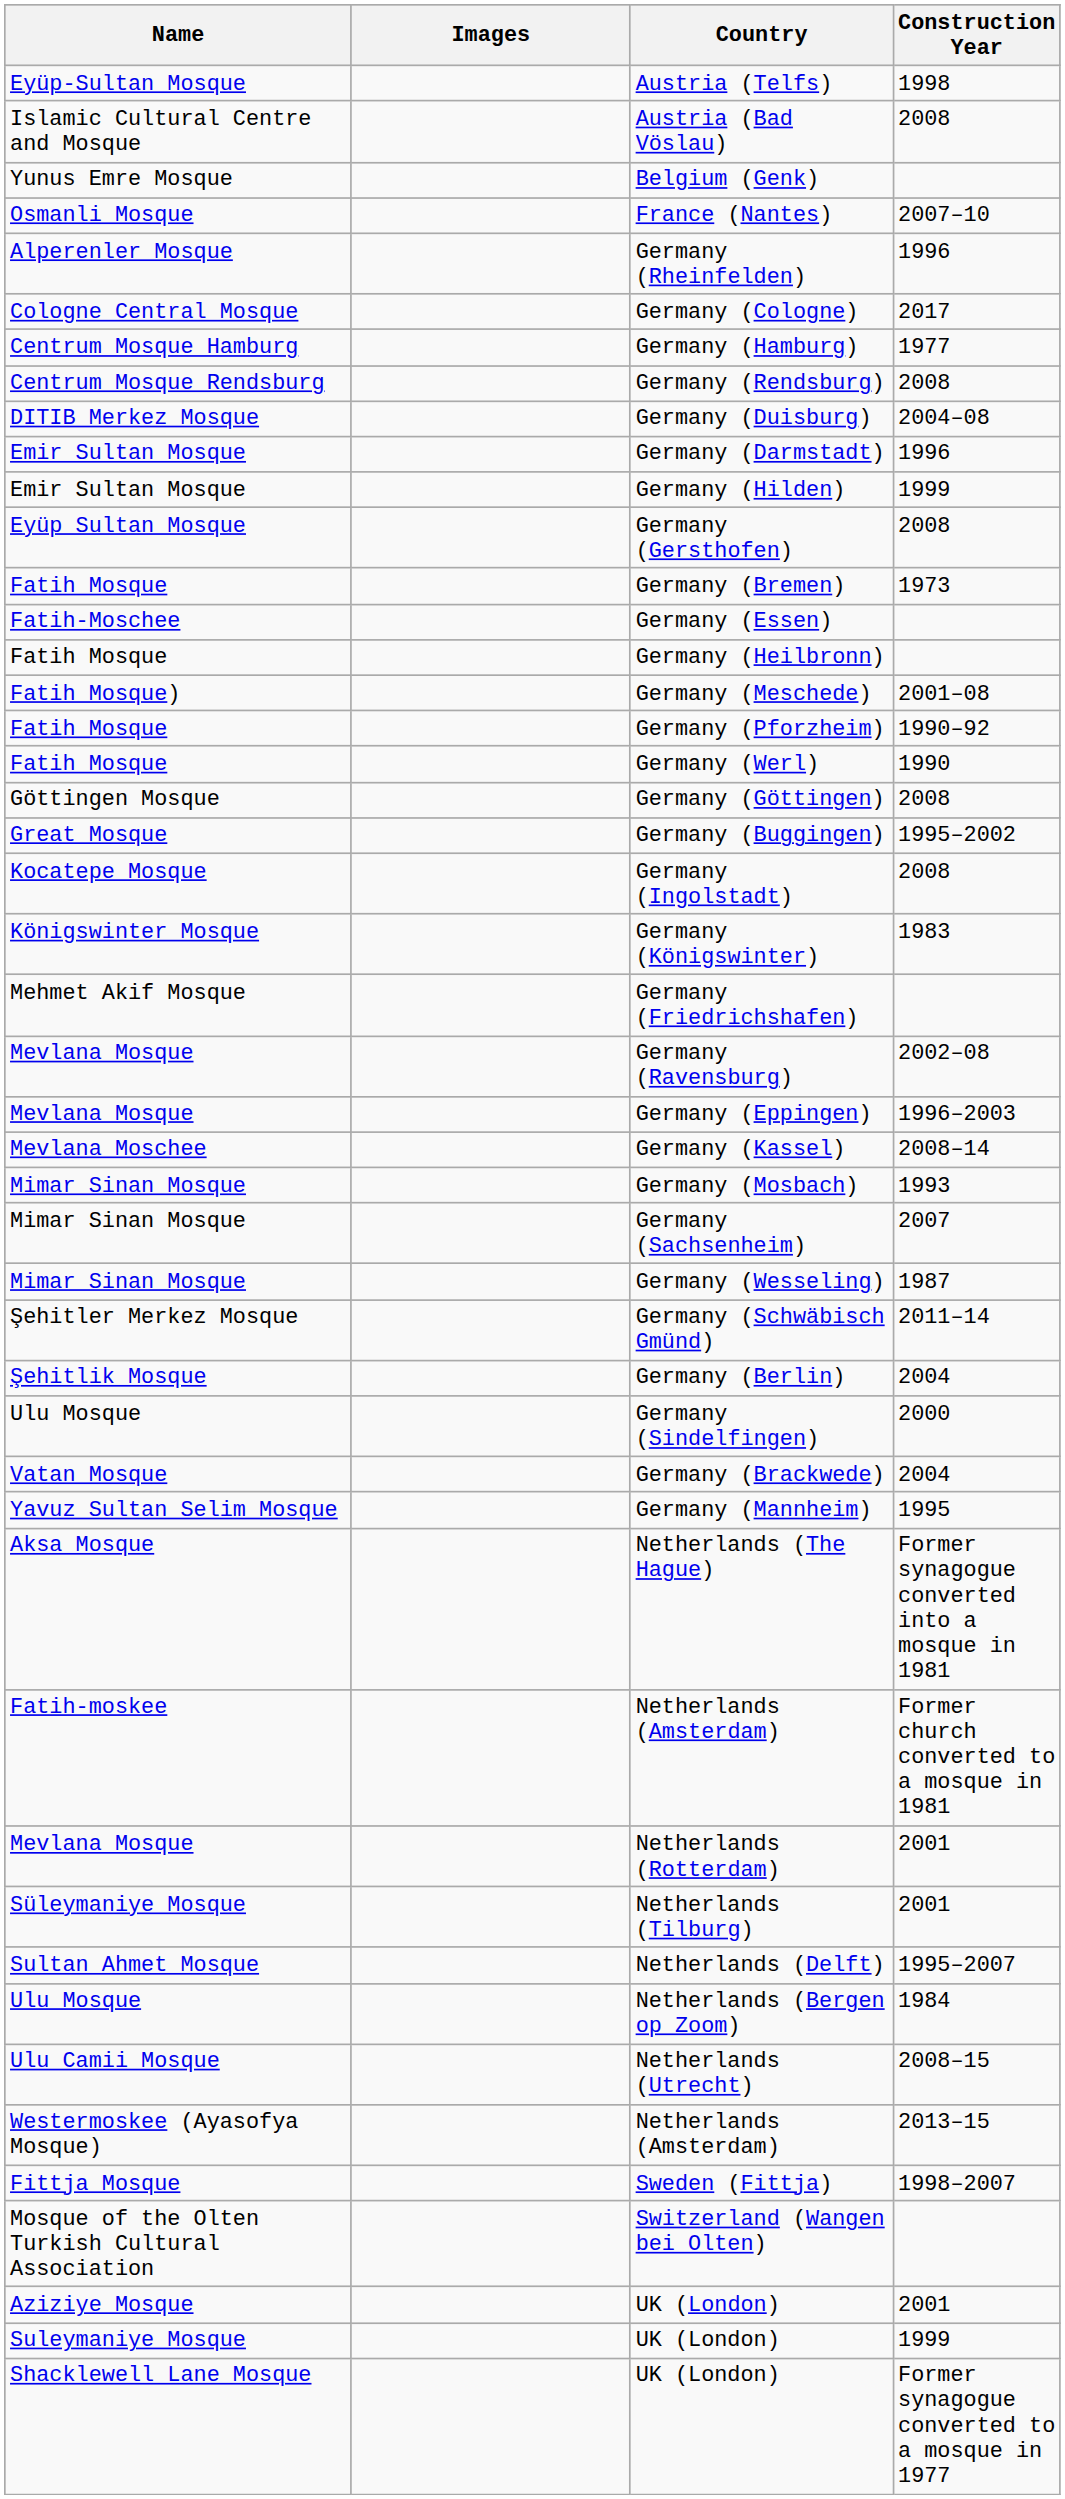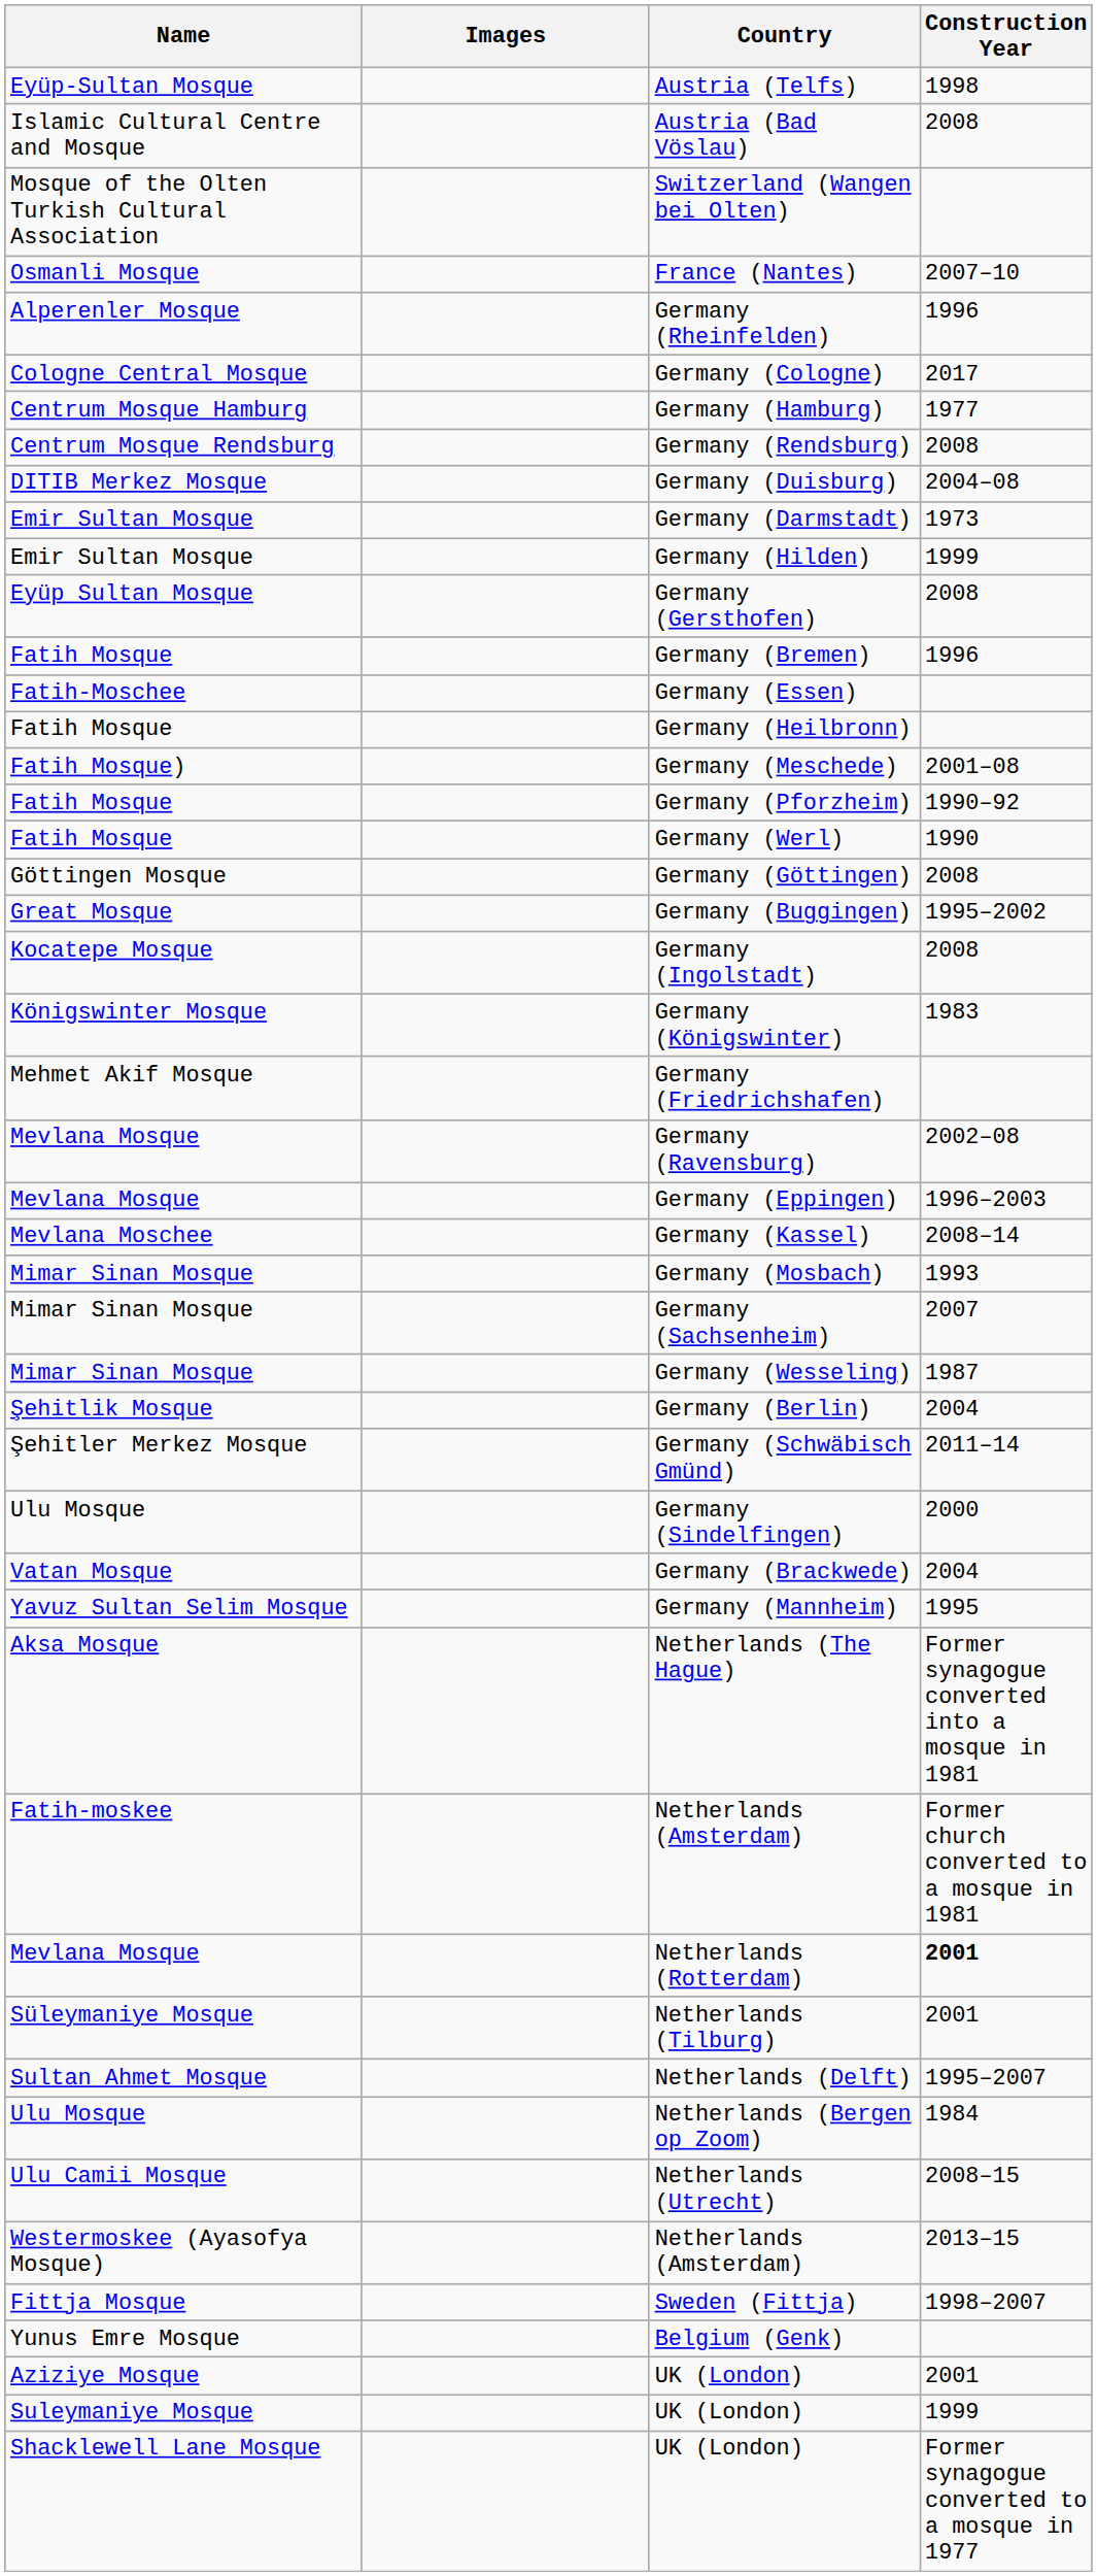 <table class="wikitable sortable">
 <tr>
 <th align=left width=200px>Name</th>
 <th align=center width=160px class=unsortable>Images</th>
 <th align=left width=150px>Country</th>
 <th align=left width=050px>Construction Year</th>
 </tr>
 <tr valign=top>
 <td><a href='#'>Eyüp-Sultan Mosque</a></td>
 <td></td>
 <td><a href='#'>Austria</a> (<a href='#'>Telfs</a>)</td>
 <td>1998</td>
 </tr>
 <tr valign=top>
 <td>Islamic Cultural Centre and Mosque</td>
 <td></td>
 <td><a href='#'>Austria</a> (<a href='#'>Bad Vöslau</a>)</td>
 <td>2008</td>
 </tr>
 <tr valign=top>
-<td>Yunus Emre Mosque</td>
+<td>Mosque of the Olten Turkish Cultural Association</td>
 <td></td>
-<td><a href='#'>Belgium</a> (<a href='#'>Genk</a>)</td>
+<td><a href='#'>Switzerland</a> (<a href='#'>Wangen bei Olten</a>)</td>
 <td></td>
 </tr>
 <tr valign=top>
 <td><a href='#'>Osmanli Mosque</a></td>
 <td></td>
 <td><a href='#'>France</a> (<a href='#'>Nantes</a>)</td>
 <td>2007–10</td>
 </tr>
 <tr valign=top>
 <td><a href='#'>Alperenler Mosque</a></td>
 <td></td>
 <td>Germany (<a href='#'>Rheinfelden</a>)</td>
 <td>1996</td>
 </tr>
 <tr valign=top>
 <td><a href='#'>Cologne Central Mosque</a></td>
 <td></td>
 <td>Germany (<a href='#'>Cologne</a>)</td>
 <td>2017</td>
 </tr>
 <tr valign=top>
 <td><a href='#'>Centrum Mosque Hamburg</a></td>
 <td></td>
 <td>Germany (<a href='#'>Hamburg</a>)</td>
 <td>1977</td>
 </tr>
 <tr valign=top>
 <td><a href='#'>Centrum Mosque Rendsburg</a></td>
 <td></td>
 <td>Germany (<a href='#'>Rendsburg</a>)</td>
 <td>2008</td>
 </tr>
 <tr valign=top>
 <td><a href='#'>DITIB Merkez Mosque</a></td>
 <td></td>
 <td>Germany (<a href='#'>Duisburg</a>)</td>
 <td>2004–08</td>
 </tr>
 <tr valign=top>
 <td><a href='#'>Emir Sultan Mosque</a></td>
 <td></td>
 <td>Germany (<a href='#'>Darmstadt</a>)</td>
-<td>1996</td>
+<td>1973</td>
 </tr>
 <tr valign=top>
 <td>Emir Sultan Mosque</td>
 <td></td>
 <td>Germany (<a href='#'>Hilden</a>)</td>
 <td>1999</td>
 </tr>
 <tr valign=top>
 <td><a href='#'>Eyüp Sultan Mosque</a></td>
 <td></td>
 <td>Germany (<a href='#'>Gersthofen</a>)</td>
 <td>2008</td>
 </tr>
 <tr valign=top>
 <td><a href='#'>Fatih Mosque</a></td>
 <td></td>
 <td>Germany (<a href='#'>Bremen</a>)</td>
-<td>1973</td>
+<td>1996</td>
 </tr>
 <tr valign=top>
 <td><a href='#'>Fatih-Moschee</a></td>
 <td></td>
 <td>Germany (<a href='#'>Essen</a>)</td>
 <td></td>
 </tr>
 <tr valign=top>
 <td>Fatih Mosque</td>
 <td></td>
 <td>Germany (<a href='#'>Heilbronn</a>)</td>
 <td></td>
 </tr>
 <tr valign=top>
 <td><a href='#'>Fatih Mosque</a>)</td>
 <td></td>
 <td>Germany (<a href='#'>Meschede</a>)</td>
 <td>2001–08</td>
 </tr>
 <tr valign=top>
 <td><a href='#'>Fatih Mosque</a></td>
 <td></td>
 <td>Germany (<a href='#'>Pforzheim</a>)</td>
 <td>1990–92</td>
 </tr>
 <tr valign=top>
 <td><a href='#'>Fatih Mosque</a></td>
 <td></td>
 <td>Germany (<a href='#'>Werl</a>)</td>
 <td>1990</td>
 </tr>
 <tr valign=top>
 <td>Göttingen Mosque</td>
 <td></td>
 <td>Germany (<a href='#'>Göttingen</a>)</td>
 <td>2008</td>
 </tr>
 <tr valign=top>
 <td><a href='#'>Great Mosque</a></td>
 <td></td>
 <td>Germany (<a href='#'>Buggingen</a>)</td>
 <td>1995–2002</td>
 </tr>
 <tr valign=top>
 <td><a href='#'>Kocatepe Mosque</a></td>
 <td></td>
 <td>Germany (<a href='#'>Ingolstadt</a>)</td>
 <td>2008</td>
 </tr>
 <tr valign=top>
 <td><a href='#'>Königswinter Mosque</a></td>
 <td></td>
 <td>Germany (<a href='#'>Königswinter</a>)</td>
 <td>1983</td>
 </tr>
 <tr valign=top>
 <td>Mehmet Akif Mosque</td>
 <td></td>
 <td>Germany (<a href='#'>Friedrichshafen</a>)</td>
 <td></td>
 </tr>
 <tr valign=top>
 <td><a href='#'>Mevlana Mosque</a></td>
 <td></td>
 <td>Germany (<a href='#'>Ravensburg</a>)</td>
 <td>2002–08</td>
 </tr>
 <tr valign=top>
 <td><a href='#'>Mevlana Mosque</a></td>
 <td></td>
 <td>Germany (<a href='#'>Eppingen</a>)</td>
 <td>1996–2003</td>
 </tr>
 <tr valign=top>
 <td><a href='#'>Mevlana Moschee</a></td>
 <td></td>
 <td>Germany (<a href='#'>Kassel</a>)</td>
 <td>2008–14</td>
 </tr>
 <tr valign=top>
 <td><a href='#'>Mimar Sinan Mosque</a></td>
 <td></td>
 <td>Germany (<a href='#'>Mosbach</a>)</td>
 <td>1993</td>
 </tr>
 <tr valign=top>
 <td>Mimar Sinan Mosque</td>
 <td></td>
 <td>Germany (<a href='#'>Sachsenheim</a>)</td>
 <td>2007</td>
 </tr>
 <tr valign=top>
 <td><a href='#'>Mimar Sinan Mosque</a></td>
 <td></td>
 <td>Germany (<a href='#'>Wesseling</a>)</td>
 <td>1987</td>
 </tr>
 <tr valign=top>
+<td><a href='#'>Şehitlik Mosque</a></td>
+<td></td>
+<td>Germany (<a href='#'>Berlin</a>)</td>
+<td>2004</td>
+</tr>
+<tr valign=top>
 <td>Şehitler Merkez Mosque</td>
 <td></td>
 <td>Germany (<a href='#'>Schwäbisch Gmünd</a>)</td>
 <td>2011–14</td>
-</tr>
-<tr valign=top>
-<td><a href='#'>Şehitlik Mosque</a></td>
-<td></td>
-<td>Germany (<a href='#'>Berlin</a>)</td>
-<td>2004</td>
 </tr>
 <tr valign=top>
 <td>Ulu Mosque</td>
 <td></td>
 <td>Germany (<a href='#'>Sindelfingen</a>)</td>
 <td>2000</td>
 </tr>
 <tr valign=top>
 <td><a href='#'>Vatan Mosque</a></td>
 <td></td>
 <td>Germany (<a href='#'>Brackwede</a>)</td>
 <td>2004</td>
 </tr>
 <tr valign=top>
 <td><a href='#'>Yavuz Sultan Selim Mosque</a></td>
 <td></td>
 <td>Germany (<a href='#'>Mannheim</a>)</td>
 <td>1995</td>
 </tr>
 <tr valign=top>
 <td><a href='#'>Aksa Mosque</a></td>
 <td></td>
 <td>Netherlands (<a href='#'>The Hague</a>)</td>
 <td>Former synagogue converted into a mosque in 1981</td>
 </tr>
 <tr valign=top>
 <td><a href='#'>Fatih-moskee</a></td>
 <td></td>
 <td>Netherlands (<a href='#'>Amsterdam</a>)</td>
 <td>Former church converted to a mosque in 1981</td>
 </tr>
 <tr valign=top>
 <td><a href='#'>Mevlana Mosque</a></td>
 <td></td>
 <td>Netherlands (<a href='#'>Rotterdam</a>)</td>
-<td>2001</td>
+<td><strong>2001</strong></td>
 </tr>
 <tr valign=top>
 <td><a href='#'>Süleymaniye Mosque</a></td>
 <td></td>
 <td>Netherlands (<a href='#'>Tilburg</a>)</td>
 <td>2001</td>
 </tr>
 <tr valign=top>
 <td><a href='#'>Sultan Ahmet Mosque</a></td>
 <td></td>
 <td>Netherlands (<a href='#'>Delft</a>)</td>
 <td>1995–2007</td>
 </tr>
 <tr valign=top>
 <td><a href='#'>Ulu Mosque</a></td>
 <td></td>
 <td>Netherlands (<a href='#'>Bergen op Zoom</a>)</td>
 <td>1984</td>
 </tr>
 <tr valign=top>
 <td><a href='#'>Ulu Camii Mosque</a></td>
 <td></td>
 <td>Netherlands (<a href='#'>Utrecht</a>)</td>
 <td>2008–15</td>
 </tr>
 <tr valign=top>
 <td><a href='#'>Westermoskee</a> (Ayasofya Mosque)</td>
 <td></td>
 <td>Netherlands (Amsterdam)</td>
 <td>2013–15</td>
 </tr>
 <tr valign=top>
 <td><a href='#'>Fittja Mosque</a></td>
 <td></td>
 <td><a href='#'>Sweden</a> (<a href='#'>Fittja</a>)</td>
 <td>1998–2007</td>
 </tr>
 <tr valign=top>
-<td>Mosque of the Olten Turkish Cultural Association</td>
+<td>Yunus Emre Mosque</td>
 <td></td>
-<td><a href='#'>Switzerland</a> (<a href='#'>Wangen bei Olten</a>)</td>
+<td><a href='#'>Belgium</a> (<a href='#'>Genk</a>)</td>
 <td></td>
 </tr>
 <tr valign=top>
 <td><a href='#'>Aziziye Mosque</a></td>
 <td></td>
 <td>UK (<a href='#'>London</a>)</td>
 <td>2001</td>
 </tr>
 <tr valign=top>
 <td><a href='#'>Suleymaniye Mosque</a></td>
 <td></td>
 <td>UK (London)</td>
 <td>1999</td>
 </tr>
 <tr valign=top>
 <td><a href='#'>Shacklewell Lane Mosque</a></td>
 <td></td>
 <td>UK (London)</td>
 <td>Former synagogue converted to a mosque in 1977</td>
 </tr>
 </table>
